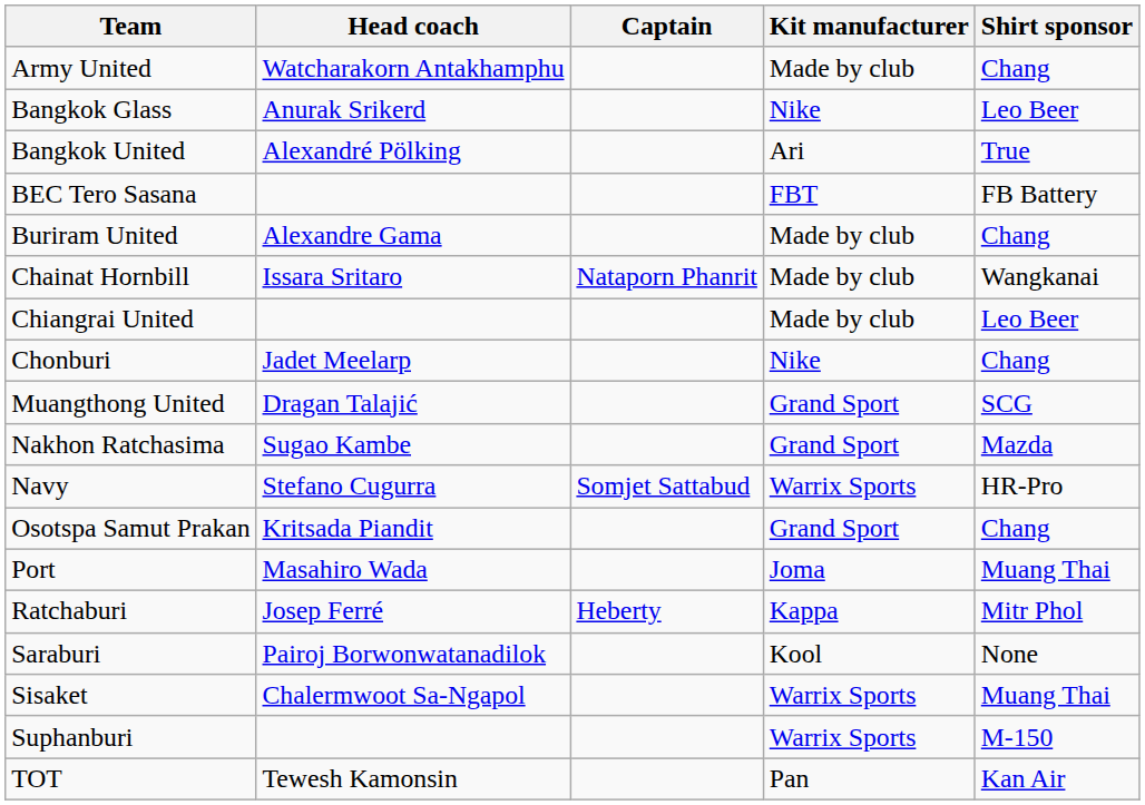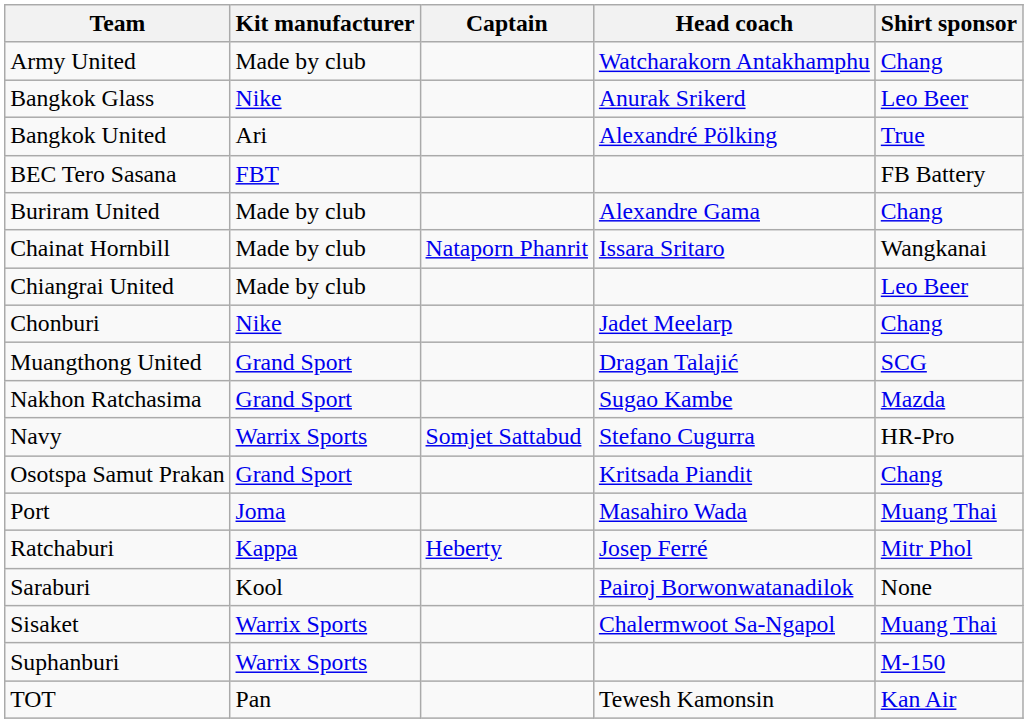 <table class="wikitable sortable" style="text-align: left;">
 <tr>
 <th>Team</th>
+<th>Kit manufacturer</th>
+<th>Captain</th>
 <th>Head coach</th>
-<th>Captain</th>
-<th>Kit manufacturer</th>
 <th>Shirt sponsor</th>
 </tr>
 <tr>
 <td>Army United</td>
+<td>Made by club</td>
+<td> </td>
 <td> <a href='#'>Watcharakorn Antakhamphu</a></td>
-<td> </td>
-<td>Made by club</td>
 <td><a href='#'>Chang</a></td>
 </tr>
 <tr>
 <td>Bangkok Glass</td>
+<td><a href='#'>Nike</a></td>
+<td> </td>
 <td> <a href='#'>Anurak Srikerd</a></td>
-<td> </td>
-<td><a href='#'>Nike</a></td>
 <td><a href='#'>Leo Beer</a></td>
 </tr>
 <tr>
 <td>Bangkok United</td>
+<td>Ari</td>
+<td> </td>
 <td> <a href='#'>Alexandré Pölking</a></td>
-<td> </td>
-<td>Ari</td>
 <td><a href='#'>True</a></td>
 </tr>
 <tr>
 <td>BEC Tero Sasana</td>
+<td><a href='#'>FBT</a></td>
 <td> </td>
 <td> </td>
-<td><a href='#'>FBT</a></td>
 <td>FB Battery</td>
 </tr>
 <tr>
 <td>Buriram United</td>
+<td>Made by club</td>
+<td> </td>
 <td> <a href='#'>Alexandre Gama</a></td>
-<td> </td>
-<td>Made by club</td>
 <td><a href='#'>Chang</a></td>
 </tr>
 <tr>
 <td>Chainat Hornbill</td>
+<td>Made by club</td>
+<td> <a href='#'>Nataporn Phanrit</a></td>
 <td> <a href='#'>Issara Sritaro</a></td>
-<td> <a href='#'>Nataporn Phanrit</a></td>
-<td>Made by club</td>
 <td>Wangkanai</td>
 </tr>
 <tr>
 <td>Chiangrai United</td>
+<td>Made by club</td>
 <td> </td>
 <td> </td>
-<td>Made by club</td>
 <td><a href='#'>Leo Beer</a></td>
 </tr>
 <tr deffo>
 <td>Chonburi</td>
+<td><a href='#'>Nike</a></td>
+<td> </td>
 <td> <a href='#'>Jadet Meelarp</a></td>
-<td> </td>
-<td><a href='#'>Nike</a></td>
 <td><a href='#'>Chang</a></td>
 </tr>
 <tr>
 <td>Muangthong United</td>
+<td><a href='#'>Grand Sport</a></td>
+<td> </td>
 <td> <a href='#'>Dragan Talajić</a></td>
-<td> </td>
-<td><a href='#'>Grand Sport</a></td>
 <td><a href='#'>SCG</a></td>
 </tr>
 <tr>
 <td>Nakhon Ratchasima</td>
+<td><a href='#'>Grand Sport</a></td>
+<td> </td>
 <td> <a href='#'>Sugao Kambe</a></td>
-<td> </td>
-<td><a href='#'>Grand Sport</a></td>
 <td><a href='#'>Mazda</a></td>
 </tr>
 <tr>
 <td>Navy</td>
+<td><a href='#'>Warrix Sports</a></td>
+<td> <a href='#'>Somjet Sattabud</a></td>
 <td> <a href='#'>Stefano Cugurra</a></td>
-<td> <a href='#'>Somjet Sattabud</a></td>
-<td><a href='#'>Warrix Sports</a></td>
 <td>HR-Pro</td>
 </tr>
 <tr>
 <td>Osotspa Samut Prakan</td>
+<td><a href='#'>Grand Sport</a></td>
+<td> </td>
 <td> <a href='#'>Kritsada Piandit</a></td>
-<td> </td>
-<td><a href='#'>Grand Sport</a></td>
 <td><a href='#'>Chang</a></td>
 </tr>
 <tr>
 <td>Port</td>
+<td><a href='#'>Joma</a></td>
+<td> </td>
 <td> <a href='#'>Masahiro Wada</a></td>
-<td> </td>
-<td><a href='#'>Joma</a></td>
 <td><a href='#'>Muang Thai</a></td>
 </tr>
 <tr>
 <td>Ratchaburi</td>
+<td><a href='#'>Kappa</a></td>
+<td> <a href='#'>Heberty</a></td>
 <td> <a href='#'>Josep Ferré</a></td>
-<td> <a href='#'>Heberty</a></td>
-<td><a href='#'>Kappa</a></td>
 <td><a href='#'>Mitr Phol</a></td>
 </tr>
 <tr>
 <td>Saraburi</td>
+<td>Kool</td>
+<td> </td>
 <td> <a href='#'>Pairoj Borwonwatanadilok</a></td>
-<td> </td>
-<td>Kool</td>
 <td>None</td>
 </tr>
 <tr>
 <td>Sisaket</td>
+<td><a href='#'>Warrix Sports</a></td>
+<td> </td>
 <td> <a href='#'>Chalermwoot Sa-Ngapol</a></td>
-<td> </td>
-<td><a href='#'>Warrix Sports</a></td>
 <td><a href='#'>Muang Thai</a></td>
 </tr>
 <tr>
 <td>Suphanburi</td>
+<td><a href='#'>Warrix Sports</a></td>
 <td> </td>
 <td> </td>
-<td><a href='#'>Warrix Sports</a></td>
 <td><a href='#'>M-150</a></td>
 </tr>
 <tr>
 <td>TOT</td>
+<td>Pan</td>
+<td> </td>
 <td> Tewesh Kamonsin</td>
-<td> </td>
-<td>Pan</td>
 <td><a href='#'>Kan Air</a></td>
 </tr>
 </table>
